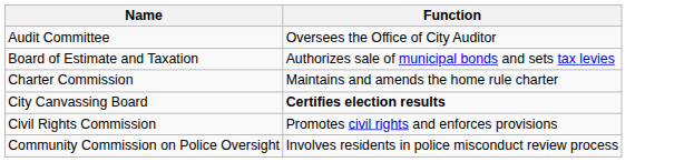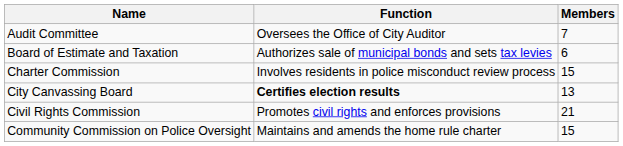 <table class="wikitable">
 <tr>
 <th>Name</th>
 <th>Function</th>
+<th>Members</th>
 </tr>
 <tr>
 <td>Audit Committee</td>
 <td>Oversees the Office of City Auditor</td>
+<td>7</td>
 </tr>
 <tr>
 <td>Board of Estimate and Taxation</td>
 <td>Authorizes sale of <a href='#'>municipal bonds</a> and sets <a href='#'>tax levies</a></td>
+<td>6</td>
 </tr>
 <tr>
 <td>Charter Commission</td>
-<td>Maintains and amends the home rule charter</td>
+<td>Involves residents in police misconduct review process</td>
+<td>15</td>
 </tr>
 <tr>
 <td>City Canvassing Board</td>
 <td><strong>Certifies election results</strong></td>
+<td>13</td>
 </tr>
 <tr>
 <td>Civil Rights Commission</td>
 <td>Promotes <a href='#'>civil rights</a> and enforces provisions</td>
+<td>21</td>
 </tr>
 <tr>
 <td>Community Commission on Police Oversight</td>
-<td>Involves residents in police misconduct review process</td>
+<td>Maintains and amends the home rule charter</td>
+<td>15</td>
 </tr>
 </table>
